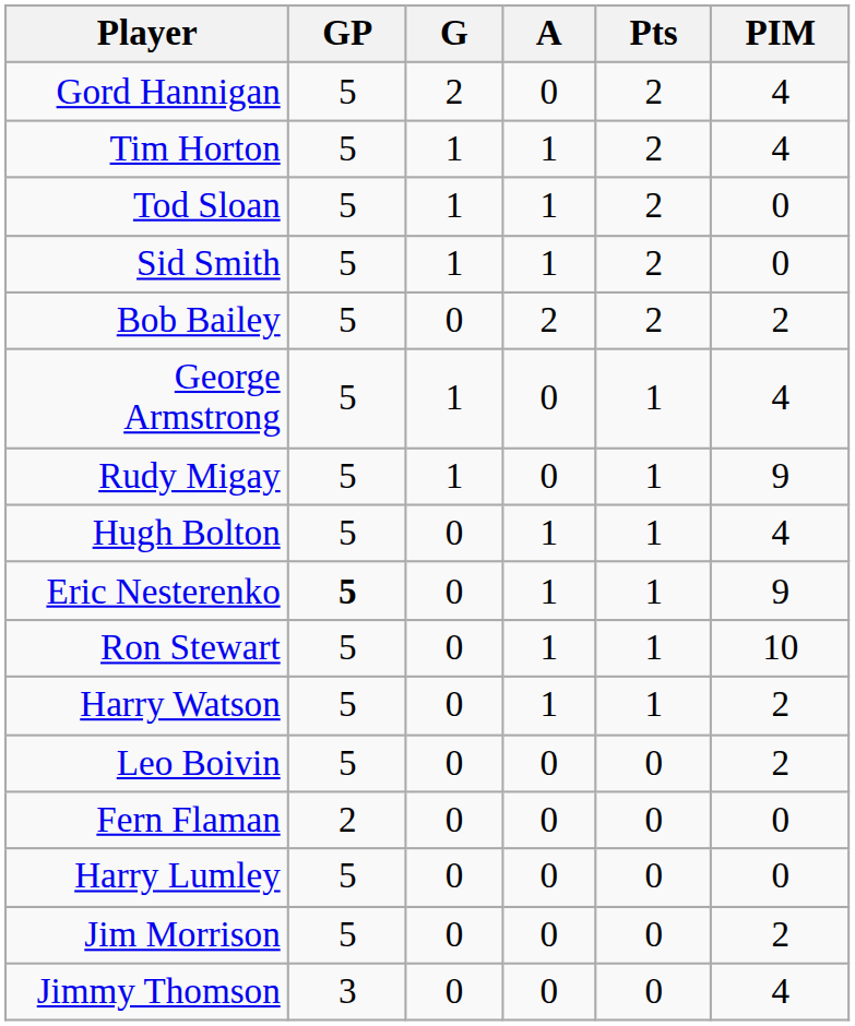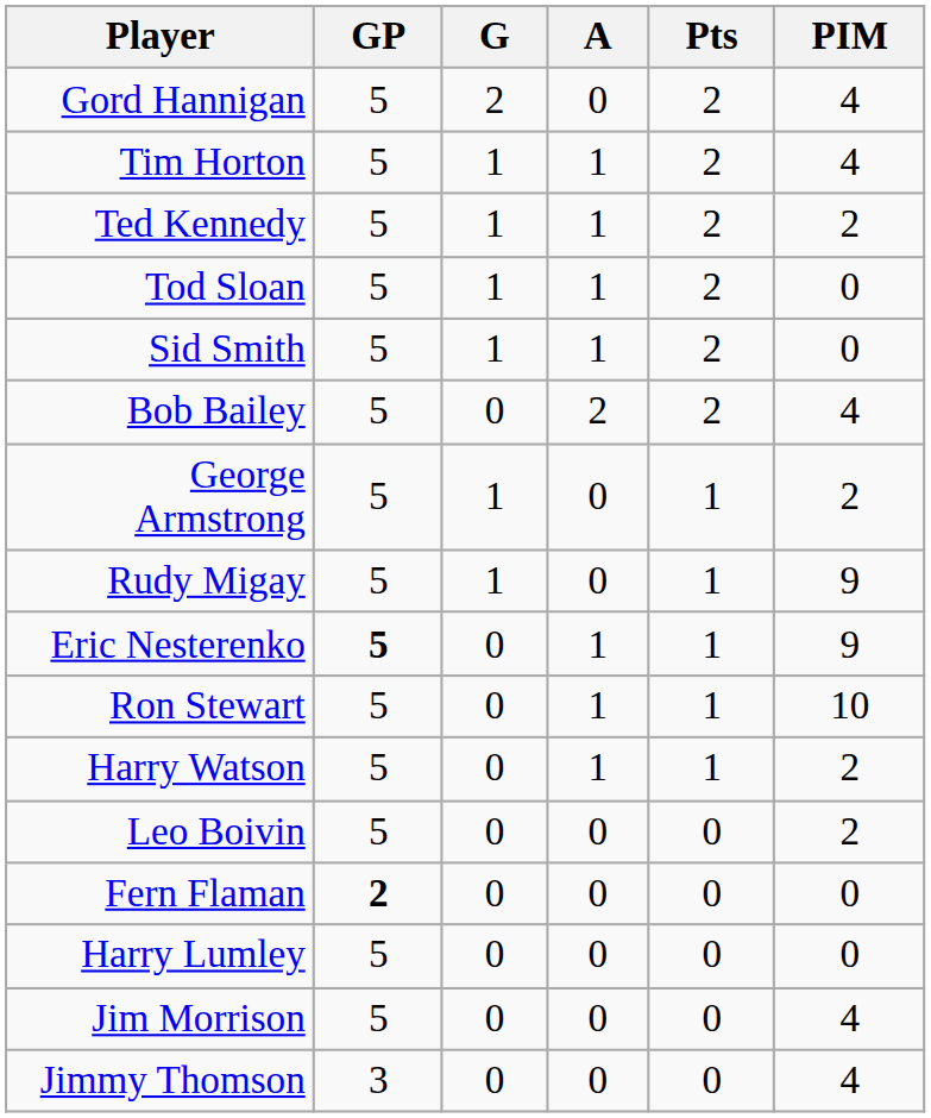 <table class="wikitable sortable" width="60%">
 <tr ALIGN="center">
 <th bgcolor="#DDDDFF" width="10%">Player</th>
 <th bgcolor="#DDDDFF" width="5%">GP</th>
 <th bgcolor="#DDDDFF" width="5%">G</th>
 <th bgcolor="#DDDDFF" width="5%">A</th>
 <th bgcolor="#DDDDFF" width="5%">Pts</th>
 <th bgcolor="#DDDDFF" width="5%">PIM</th>
 </tr>
 <tr align="center">
 <td align="right"><a href='#'>Gord Hannigan</a></td>
 <td>5</td>
 <td>2</td>
 <td>0</td>
 <td>2</td>
 <td>4</td>
 </tr>
 <tr align="center">
 <td align="right"><a href='#'>Tim Horton</a></td>
 <td>5</td>
 <td>1</td>
 <td>1</td>
 <td>2</td>
 <td>4</td>
 </tr>
 <tr align="center">
+<td align="right"><a href='#'>Ted Kennedy</a></td>
+<td>5</td>
+<td>1</td>
+<td>1</td>
+<td>2</td>
+<td>2</td>
+</tr>
+<tr align="center">
 <td align="right"><a href='#'>Tod Sloan</a></td>
 <td>5</td>
 <td>1</td>
 <td>1</td>
 <td>2</td>
 <td>0</td>
 </tr>
 <tr align="center">
 <td align="right"><a href='#'>Sid Smith</a></td>
 <td>5</td>
 <td>1</td>
 <td>1</td>
 <td>2</td>
 <td>0</td>
 </tr>
 <tr align="center">
 <td align="right"><a href='#'>Bob Bailey</a></td>
 <td>5</td>
 <td>0</td>
 <td>2</td>
 <td>2</td>
-<td>2</td>
+<td>4</td>
 </tr>
 <tr align="center">
 <td align="right"><a href='#'>George Armstrong</a></td>
 <td>5</td>
 <td>1</td>
 <td>0</td>
 <td>1</td>
-<td>4</td>
+<td>2</td>
 </tr>
 <tr align="center">
 <td align="right"><a href='#'>Rudy Migay</a></td>
 <td>5</td>
 <td>1</td>
 <td>0</td>
 <td>1</td>
 <td>9</td>
-</tr>
-<tr align="center">
-<td align="right"><a href='#'>Hugh Bolton</a></td>
-<td>5</td>
-<td>0</td>
-<td>1</td>
-<td>1</td>
-<td>4</td>
 </tr>
 <tr align="center">
 <td align="right"><a href='#'>Eric Nesterenko</a></td>
 <td><strong>5</strong></td>
 <td>0</td>
 <td>1</td>
 <td>1</td>
 <td>9</td>
 </tr>
 <tr align="center">
 <td align="right"><a href='#'>Ron Stewart</a></td>
 <td>5</td>
 <td>0</td>
 <td>1</td>
 <td>1</td>
 <td>10</td>
 </tr>
 <tr align="center">
 <td align="right"><a href='#'>Harry Watson</a></td>
 <td>5</td>
 <td>0</td>
 <td>1</td>
 <td>1</td>
 <td>2</td>
 </tr>
 <tr align="center">
 <td align="right"><a href='#'>Leo Boivin</a></td>
 <td>5</td>
 <td>0</td>
 <td>0</td>
 <td>0</td>
 <td>2</td>
 </tr>
 <tr align="center">
 <td align="right"><a href='#'>Fern Flaman</a></td>
-<td>2</td>
+<td><strong>2</strong></td>
 <td>0</td>
 <td>0</td>
 <td>0</td>
 <td>0</td>
 </tr>
 <tr align="center">
 <td align="right"><a href='#'>Harry Lumley</a></td>
 <td>5</td>
 <td>0</td>
 <td>0</td>
 <td>0</td>
 <td>0</td>
 </tr>
 <tr align="center">
 <td align="right"><a href='#'>Jim Morrison</a></td>
 <td>5</td>
 <td>0</td>
 <td>0</td>
 <td>0</td>
-<td>2</td>
+<td>4</td>
 </tr>
 <tr align="center">
 <td align="right"><a href='#'>Jimmy Thomson</a></td>
 <td>3</td>
 <td>0</td>
 <td>0</td>
 <td>0</td>
 <td>4</td>
 </tr>
 </table>
